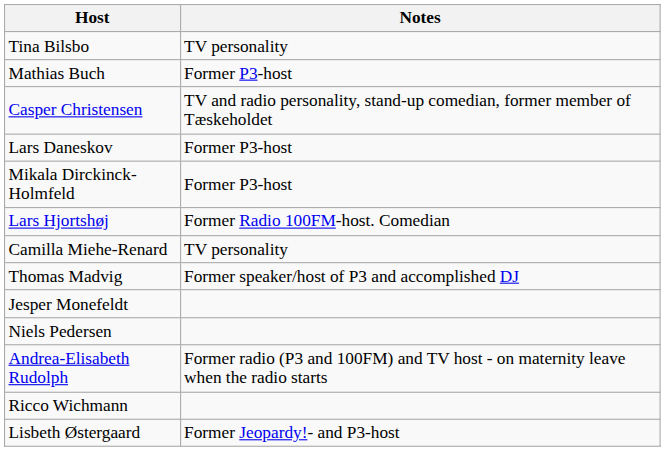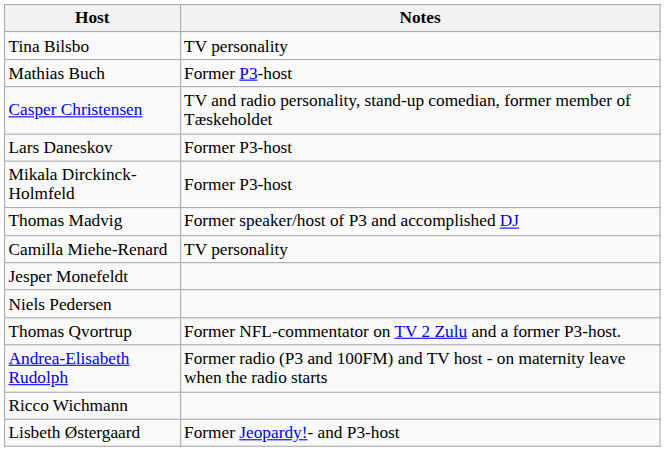 <table class="wikitable">
 <tr>
 <th>Host</th>
 <th>Notes</th>
 </tr>
 <tr>
 <td>Tina Bilsbo</td>
 <td>TV personality</td>
 </tr>
 <tr>
 <td>Mathias Buch</td>
 <td>Former <a href='#'>P3</a>-host</td>
 </tr>
 <tr>
 <td><a href='#'>Casper Christensen</a></td>
 <td>TV and radio personality, stand-up comedian, former member of Tæskeholdet</td>
 </tr>
 <tr>
 <td>Lars Daneskov</td>
 <td>Former P3-host</td>
 </tr>
 <tr>
 <td>Mikala Dirckinck-Holmfeld</td>
 <td>Former P3-host</td>
 </tr>
 <tr>
-<td><a href='#'>Lars Hjortshøj</a></td>
-<td>Former <a href='#'>Radio 100FM</a>-host. Comedian</td>
+<td>Thomas Madvig</td>
+<td>Former speaker/host of P3 and accomplished <a href='#'>DJ</a></td>
 </tr>
 <tr>
 <td>Camilla Miehe-Renard</td>
 <td>TV personality</td>
-</tr>
-<tr>
-<td>Thomas Madvig</td>
-<td>Former speaker/host of P3 and accomplished <a href='#'>DJ</a></td>
 </tr>
 <tr>
 <td>Jesper Monefeldt</td>
 <td> </td>
 </tr>
 <tr>
 <td>Niels Pedersen</td>
 <td> </td>
+</tr>
+<tr>
+<td>Thomas Qvortrup</td>
+<td>Former NFL-commentator on <a href='#'>TV 2 Zulu</a> and a former P3-host.</td>
 </tr>
 <tr>
 <td><a href='#'>Andrea-Elisabeth Rudolph</a></td>
 <td>Former radio (P3 and 100FM) and TV host - on maternity leave when the radio starts</td>
 </tr>
 <tr>
 <td>Ricco Wichmann</td>
 <td> </td>
 </tr>
 <tr>
 <td>Lisbeth Østergaard</td>
 <td>Former <a href='#'>Jeopardy!</a>- and P3-host</td>
 </tr>
 </table>
